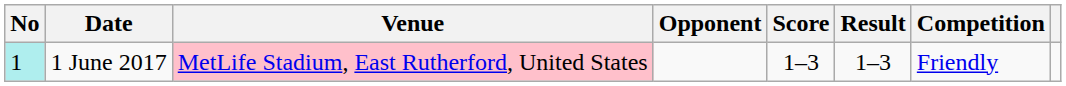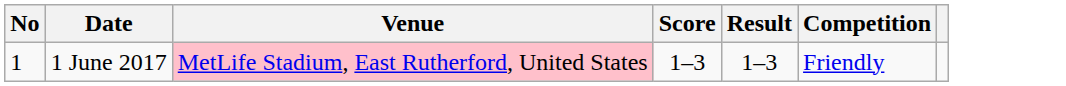 <table class="wikitable">
 <tr>
 <th>No</th>
 <th>Date</th>
 <th>Venue</th>
-<th>Opponent</th>
 <th>Score</th>
 <th>Result</th>
 <th>Competition</th>
 <th></th>
 </tr>
 <tr>
-<td style="background: paleturquoise;">1</td>
+<td>1</td>
 <td>1 June 2017</td>
 <td style="background: pink;"><a href='#'>MetLife Stadium</a>, <a href='#'>East Rutherford</a>, United States</td>
-<td></td>
 <td style=text-align:center>1–3</td>
 <td style=text-align:center>1–3</td>
 <td><a href='#'>Friendly</a></td>
 <td></td>
 </tr>
 </table>
